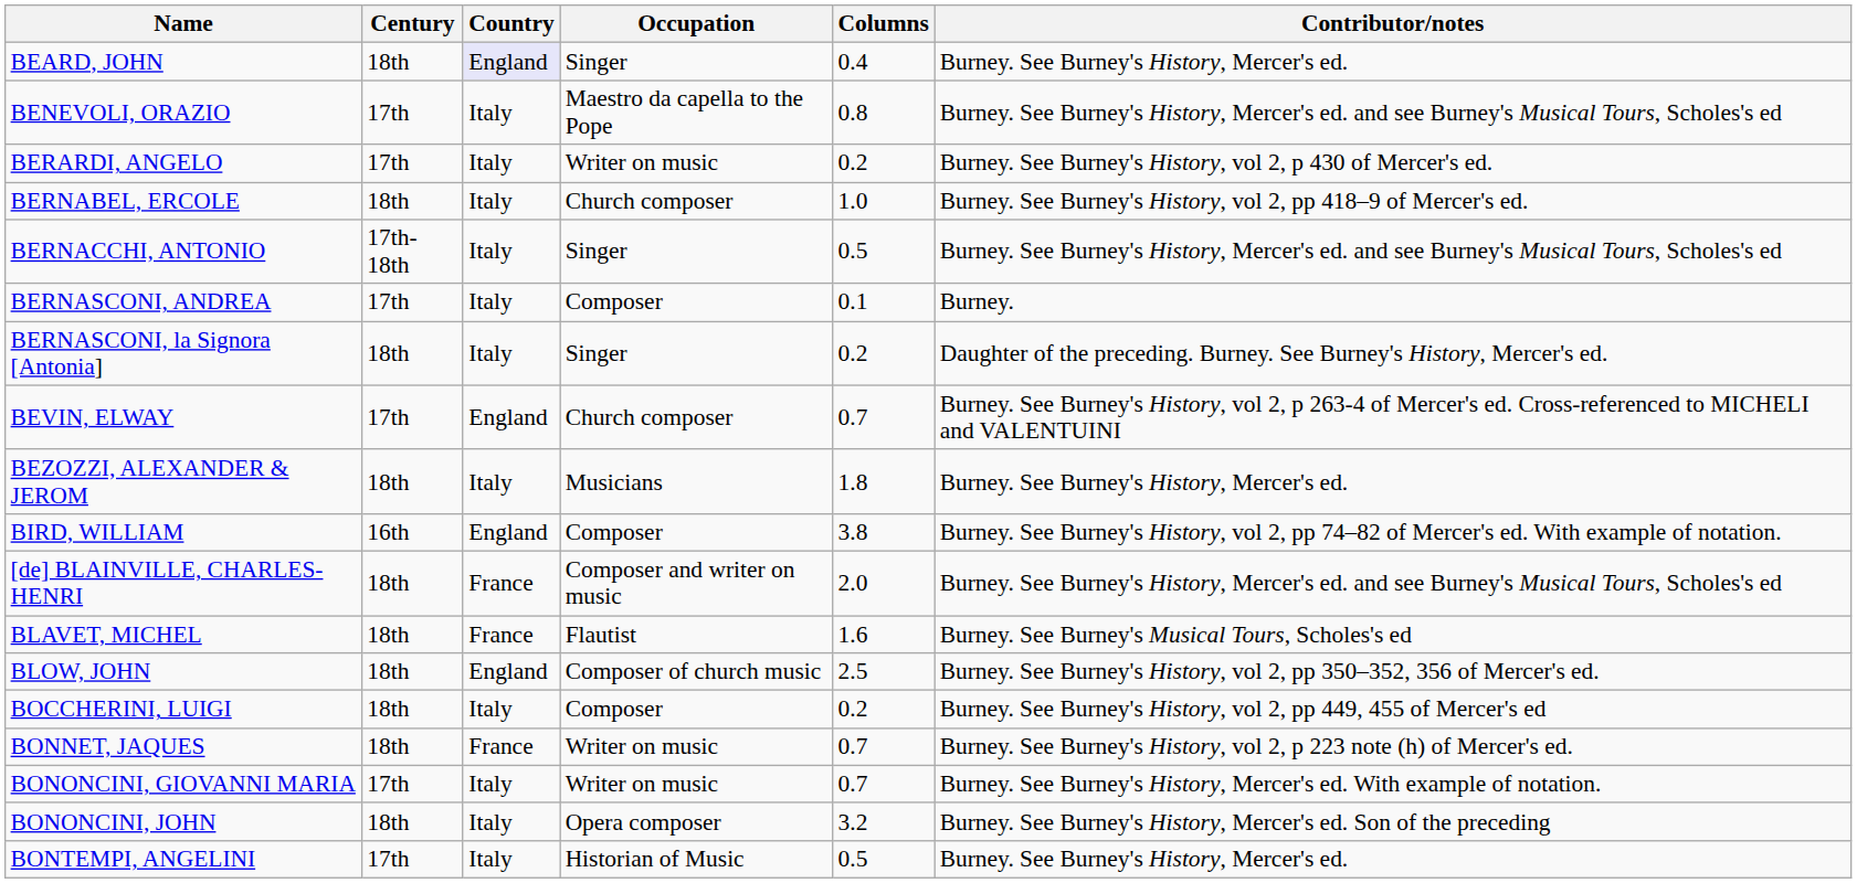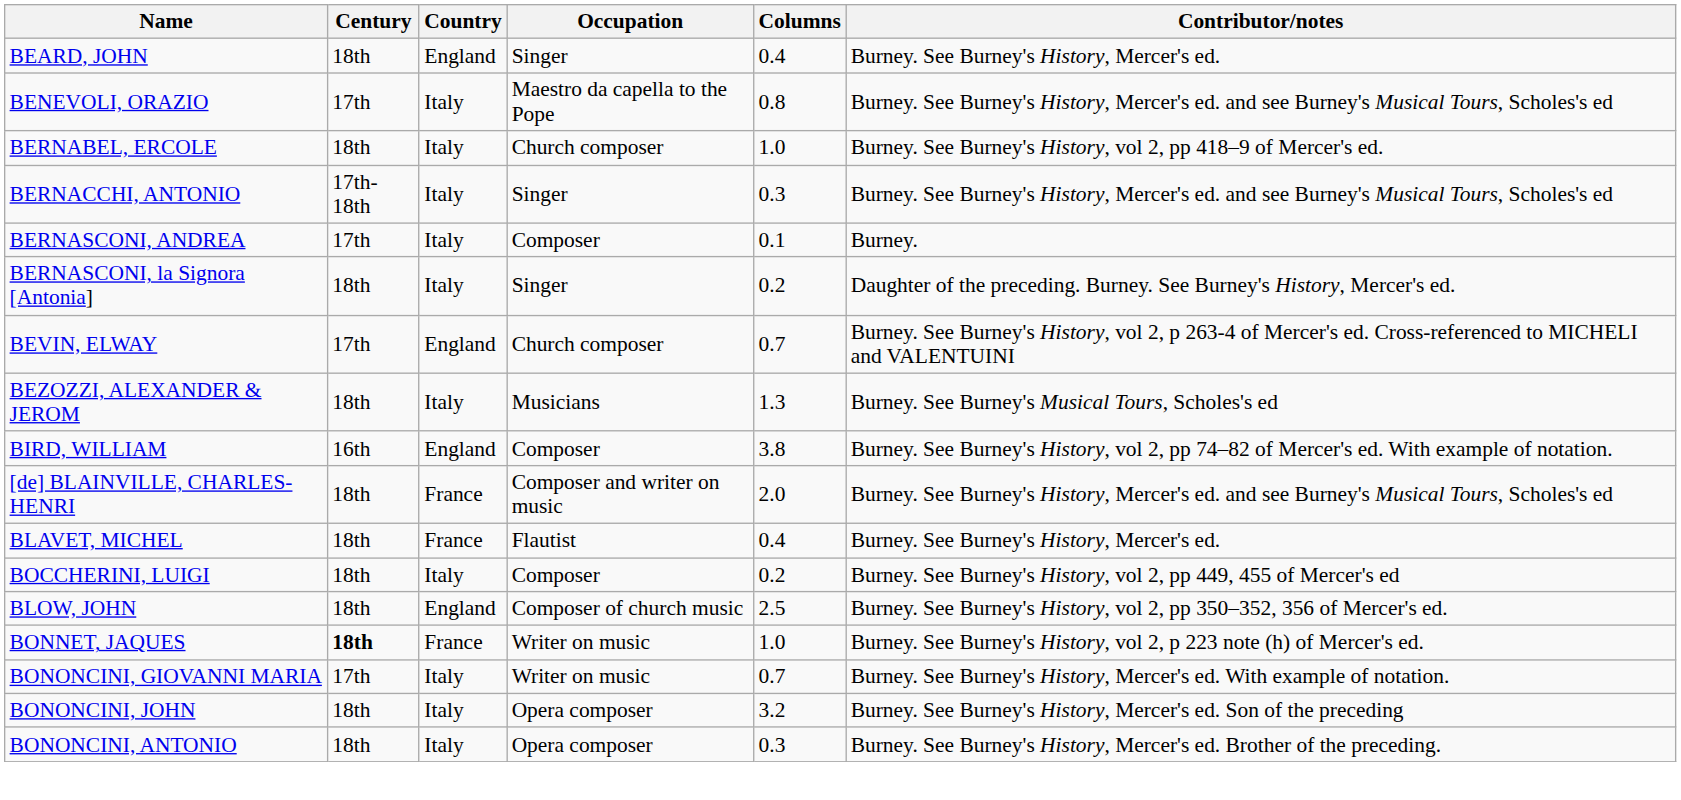 <table class="wikitable">
 <tr>
 <th>Name</th>
 <th>Century</th>
 <th>Country</th>
 <th>Occupation</th>
 <th>Columns</th>
 <th>Contributor/notes</th>
 </tr>
 <tr>
 <td><a href='#'>BEARD, JOHN</a></td>
 <td>18th</td>
-<td style="background: lavender;">England</td>
+<td>England</td>
 <td>Singer</td>
 <td>0.4</td>
 <td>Burney. See Burney's <em>History</em>, Mercer's ed.</td>
 </tr>
 <tr>
 <td><a href='#'>BENEVOLI, ORAZIO</a></td>
 <td>17th</td>
 <td>Italy</td>
 <td>Maestro da capella to the Pope</td>
 <td>0.8</td>
 <td>Burney. See Burney's <em>History</em>, Mercer's ed. and see Burney's <em>Musical Tours</em>, Scholes's ed</td>
-</tr>
-<tr>
-<td><a href='#'>BERARDI, ANGELO</a></td>
-<td>17th</td>
-<td>Italy</td>
-<td>Writer on music</td>
-<td>0.2</td>
-<td>Burney. See Burney's <em>History</em>, vol 2, p 430 of Mercer's ed.</td>
 </tr>
 <tr>
 <td><a href='#'>BERNABEL, ERCOLE</a></td>
 <td>18th</td>
 <td>Italy</td>
 <td>Church composer</td>
 <td>1.0</td>
 <td>Burney. See Burney's <em>History</em>, vol 2, pp 418–9 of Mercer's ed.</td>
 </tr>
 <tr>
 <td><a href='#'>BERNACCHI, ANTONIO</a></td>
 <td>17th-18th</td>
 <td>Italy</td>
 <td>Singer</td>
-<td>0.5</td>
+<td>0.3</td>
 <td>Burney. See Burney's <em>History</em>, Mercer's ed. and see Burney's <em>Musical Tours</em>, Scholes's ed</td>
 </tr>
 <tr>
 <td><a href='#'>BERNASCONI, ANDREA</a></td>
 <td>17th</td>
 <td>Italy</td>
 <td>Composer</td>
 <td>0.1</td>
 <td>Burney.</td>
 </tr>
 <tr>
 <td><a href='#'>BERNASCONI, la Signora [Antonia</a>]</td>
 <td>18th</td>
 <td>Italy</td>
 <td>Singer</td>
 <td>0.2</td>
 <td>Daughter of the preceding. Burney. See Burney's <em>History</em>, Mercer's ed.</td>
 </tr>
 <tr>
 <td><a href='#'>BEVIN, ELWAY</a></td>
 <td>17th</td>
 <td>England</td>
 <td>Church composer</td>
 <td>0.7</td>
 <td>Burney. See Burney's <em>History</em>, vol 2, p 263-4 of Mercer's ed. Cross-referenced to MICHELI and VALENTUINI</td>
 </tr>
 <tr>
 <td><a href='#'>BEZOZZI, ALEXANDER & JEROM</a></td>
 <td>18th</td>
 <td>Italy</td>
 <td>Musicians</td>
-<td>1.8</td>
-<td>Burney. See Burney's <em>History</em>, Mercer's ed.</td>
+<td>1.3</td>
+<td>Burney. See Burney's <em>Musical Tours</em>, Scholes's ed</td>
 </tr>
 <tr>
 <td><a href='#'>BIRD, WILLIAM</a></td>
 <td>16th</td>
 <td>England</td>
 <td>Composer</td>
 <td>3.8</td>
 <td>Burney. See Burney's <em>History</em>, vol 2, pp 74–82 of Mercer's ed. With example of notation.</td>
 </tr>
 <tr>
 <td><a href='#'>[de] BLAINVILLE, CHARLES-HENRI</a></td>
 <td>18th</td>
 <td>France</td>
 <td>Composer and writer on music</td>
 <td>2.0</td>
 <td>Burney. See Burney's <em>History</em>, Mercer's ed. and see Burney's <em>Musical Tours</em>, Scholes's ed</td>
 </tr>
 <tr>
 <td><a href='#'>BLAVET, MICHEL</a></td>
 <td>18th</td>
 <td>France</td>
 <td>Flautist</td>
-<td>1.6</td>
-<td>Burney. See Burney's <em>Musical Tours</em>, Scholes's ed</td>
+<td>0.4</td>
+<td>Burney. See Burney's <em>History</em>, Mercer's ed.</td>
+</tr>
+<tr>
+<td><a href='#'>BOCCHERINI, LUIGI</a></td>
+<td>18th</td>
+<td>Italy</td>
+<td>Composer</td>
+<td>0.2</td>
+<td>Burney. See Burney's <em>History</em>, vol 2, pp 449, 455 of Mercer's ed</td>
 </tr>
 <tr>
 <td><a href='#'>BLOW, JOHN</a></td>
 <td>18th</td>
 <td>England</td>
 <td>Composer of church music</td>
 <td>2.5</td>
 <td>Burney. See Burney's <em>History</em>, vol 2, pp 350–352, 356 of Mercer's ed.</td>
 </tr>
 <tr>
-<td><a href='#'>BOCCHERINI, LUIGI</a></td>
-<td>18th</td>
-<td>Italy</td>
-<td>Composer</td>
-<td>0.2</td>
-<td>Burney. See Burney's <em>History</em>, vol 2, pp 449, 455 of Mercer's ed</td>
-</tr>
-<tr>
 <td><a href='#'>BONNET, JAQUES</a></td>
-<td>18th</td>
+<td><strong>18th</strong></td>
 <td>France</td>
 <td>Writer on music</td>
-<td>0.7</td>
+<td>1.0</td>
 <td>Burney. See Burney's <em>History</em>, vol 2, p 223 note (h) of Mercer's ed.</td>
 </tr>
 <tr>
 <td><a href='#'>BONONCINI, GIOVANNI MARIA</a></td>
 <td>17th</td>
 <td>Italy</td>
 <td>Writer on music</td>
 <td>0.7</td>
 <td>Burney. See Burney's <em>History</em>, Mercer's ed. With example of notation.</td>
 </tr>
 <tr>
 <td><a href='#'>BONONCINI, JOHN</a></td>
 <td>18th</td>
 <td>Italy</td>
 <td>Opera composer</td>
 <td>3.2</td>
 <td>Burney. See Burney's <em>History</em>, Mercer's ed.  Son of the preceding</td>
 </tr>
 <tr>
-<td><a href='#'>BONTEMPI, ANGELINI</a></td>
-<td>17th</td>
+<td><a href='#'>BONONCINI, ANTONIO</a></td>
+<td>18th</td>
 <td>Italy</td>
-<td>Historian of Music</td>
-<td>0.5</td>
-<td>Burney. See Burney's <em>History</em>, Mercer's ed.</td>
+<td>Opera composer</td>
+<td>0.3</td>
+<td>Burney. See Burney's <em>History</em>, Mercer's ed. Brother of the preceding.</td>
 </tr>
 </table>
